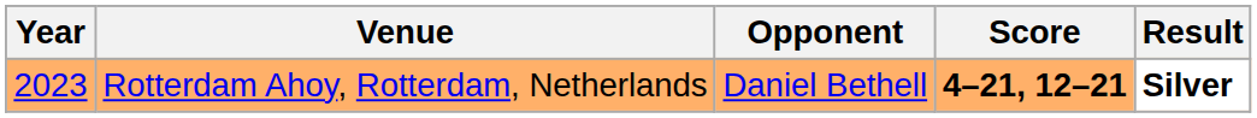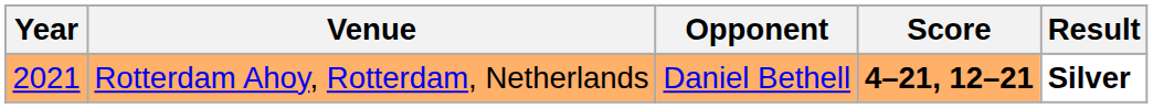 <table class="sortable wikitable" style="font-size: 90%;">
 <tr>
 <th>Year</th>
 <th>Venue</th>
 <th>Opponent</th>
 <th>Score</th>
 <th>Result</th>
 </tr>
 <tr style="background:#FFB069">
-<td align="center"><a href='#'>2023</a></td>
+<td align="center"><a href='#'>2021</a></td>
 <td align="left"><a href='#'>Rotterdam Ahoy</a>, <a href='#'>Rotterdam</a>, Netherlands</td>
 <td align="left"> <a href='#'>Daniel Bethell</a></td>
 <td align="left"><strong>4–21, 12–21</strong></td>
 <td style="text-align:left; background:white"> <strong>Silver</strong></td>
 </tr>
 </table>
